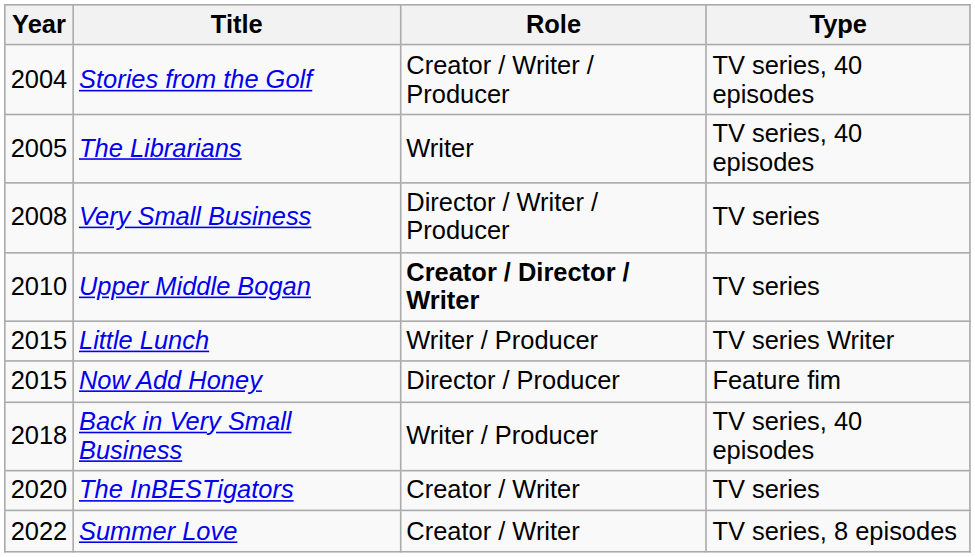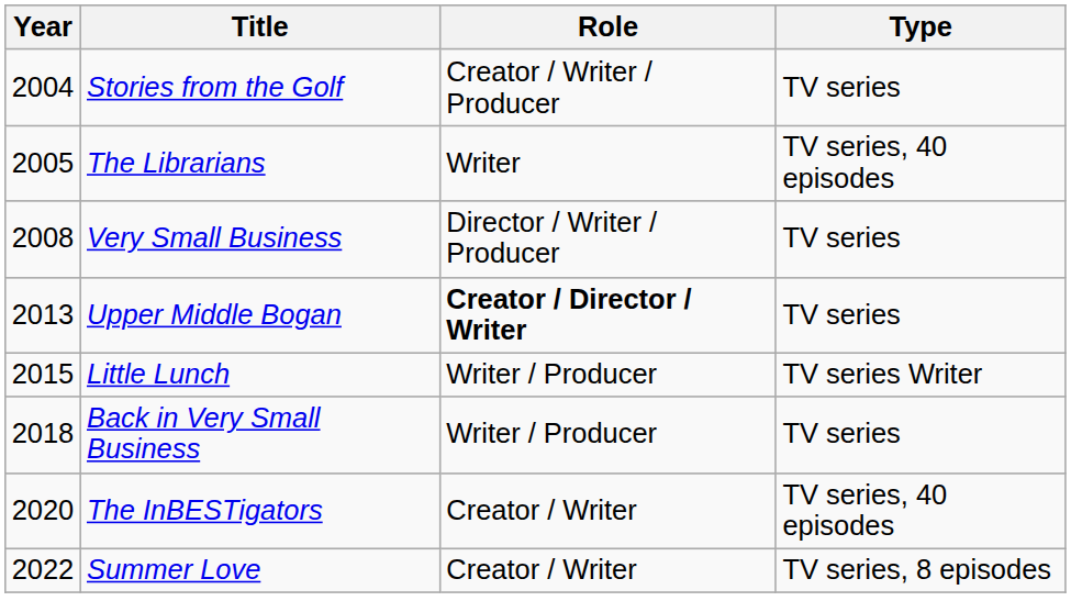 <table class="wikitable">
 <tr>
 <th>Year</th>
 <th>Title</th>
 <th>Role</th>
 <th>Type</th>
 </tr>
 <tr>
 <td>2004</td>
 <td><em><a href='#'>Stories from the Golf</a></em></td>
 <td>Creator / Writer / Producer</td>
-<td>TV series, 40 episodes</td>
+<td>TV series</td>
 </tr>
 <tr>
 <td>2005</td>
 <td><em><a href='#'>The Librarians</a></em></td>
 <td>Writer</td>
 <td>TV series, 40 episodes</td>
 </tr>
 <tr>
 <td>2008</td>
 <td><em><a href='#'>Very Small Business</a></em></td>
 <td>Director / Writer / Producer</td>
 <td>TV series</td>
 </tr>
 <tr>
-<td>2010</td>
+<td>2013</td>
 <td><em><a href='#'>Upper Middle Bogan</a></em></td>
 <td><strong>Creator / Director / Writer</strong></td>
 <td>TV series</td>
 </tr>
 <tr>
 <td>2015</td>
 <td><em><a href='#'>Little Lunch</a></em></td>
 <td>Writer / Producer</td>
 <td>TV series  Writer</td>
 </tr>
 <tr>
-<td>2015</td>
-<td><em><a href='#'>Now Add Honey</a></em></td>
-<td>Director / Producer</td>
-<td>Feature fim</td>
-</tr>
-<tr>
 <td>2018</td>
 <td><em><a href='#'>Back in Very Small Business</a></em></td>
 <td>Writer / Producer</td>
-<td>TV series, 40 episodes</td>
+<td>TV series</td>
 </tr>
 <tr>
 <td>2020</td>
 <td><em><a href='#'>The InBESTigators</a></em></td>
 <td>Creator / Writer</td>
-<td>TV series</td>
+<td>TV series, 40 episodes</td>
 </tr>
 <tr>
 <td>2022</td>
 <td><em><a href='#'>Summer Love</a></em></td>
 <td>Creator / Writer</td>
 <td>TV series, 8 episodes</td>
 </tr>
 </table>
